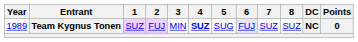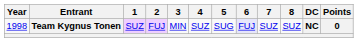 <table class="wikitable" style="text-align:center; font-size:85%">
 <tr>
 <th>Year</th>
 <th>Entrant</th>
 <th>1</th>
 <th>2</th>
 <th>3</th>
 <th>4</th>
 <th>5</th>
 <th>6</th>
 <th>7</th>
 <th>8</th>
 <th>DC</th>
 <th>Points</th>
 </tr>
 <tr>
-<td><a href='#'>1989</a></td>
+<td><a href='#'>1998</a></td>
 <th nowrap>Team Kygnus Tonen</th>
 <td style="background:#EFCFFF;"><a href='#'>SUZ</a><br></td>
 <td style="background:#EFCFFF;"><a href='#'>FUJ</a><br></td>
 <td><a href='#'>MIN</a></td>
-<td><strong><a href='#'>SUZ</a></strong></td>
+<td><a href='#'>SUZ</a></td>
 <td><a href='#'>SUG</a></td>
 <td style="background: lavender;"><a href='#'>FUJ</a></td>
 <td><a href='#'>SUZ</a></td>
 <td><a href='#'>SUZ</a></td>
 <th>NC</th>
 <th>0</th>
 </tr>
 <tr>
 <th colspan="12"></th>
 </tr>
 </table>
